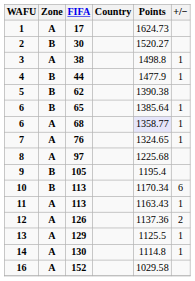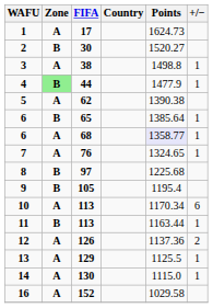 <table class="wikitable sortable" style="text-align: center;">
 <tr>
 <th>WAFU</th>
 <th>Zone</th>
 <th><a href='#'>FIFA</a></th>
 <th>Country</th>
 <th>Points</th>
 <th>+/−</th>
 </tr>
 <tr>
 <td><strong>1</strong></td>
 <td><strong>A</strong></td>
 <td><strong>17</strong></td>
 <td align=left></td>
 <td>1624.73</td>
 <td></td>
 </tr>
 <tr>
 <td><strong>2</strong></td>
 <td><strong>B</strong></td>
 <td><strong>30</strong></td>
 <td align=left></td>
 <td>1520.27</td>
 <td></td>
 </tr>
 <tr>
 <td><strong>3</strong></td>
 <td><strong>A</strong></td>
 <td><strong>38</strong></td>
 <td align=left></td>
 <td>1498.8</td>
 <td> 1</td>
 </tr>
 <tr>
 <td><strong>4</strong></td>
-<td><strong>B</strong></td>
+<td style="background: lightgreen;"><strong>B</strong></td>
 <td><strong>44</strong></td>
 <td align=left></td>
 <td>1477.9</td>
 <td> 1</td>
 </tr>
 <tr>
 <td><strong>5</strong></td>
-<td><strong>B</strong></td>
+<td><strong>A</strong></td>
 <td><strong>62</strong></td>
 <td align=left></td>
 <td>1390.38</td>
 <td></td>
 </tr>
 <tr>
 <td><strong>6</strong></td>
 <td><strong>B</strong></td>
 <td><strong>65</strong></td>
 <td align=left></td>
 <td>1385.64</td>
 <td> 1</td>
 </tr>
 <tr>
 <td><strong>6</strong></td>
 <td><strong>A</strong></td>
 <td><strong>68</strong></td>
 <td align=left></td>
 <td style="background: lavender;">1358.77</td>
 <td> 1</td>
 </tr>
 <tr>
 <td><strong>7</strong></td>
 <td><strong>A</strong></td>
 <td><strong>76</strong></td>
 <td align=left></td>
 <td>1324.65</td>
 <td> 1</td>
 </tr>
 <tr>
 <td><strong>8</strong></td>
-<td><strong>A</strong></td>
+<td><strong>B</strong></td>
 <td><strong>97</strong></td>
 <td align=left></td>
 <td>1225.68</td>
 <td></td>
 </tr>
 <tr>
 <td><strong>9</strong></td>
 <td><strong>B</strong></td>
 <td><strong>105</strong></td>
 <td align=left></td>
 <td>1195.4</td>
 <td></td>
 </tr>
 <tr>
 <td><strong>10</strong></td>
-<td><strong>B</strong></td>
+<td><strong>A</strong></td>
 <td><strong>113</strong></td>
 <td align=left></td>
 <td>1170.34</td>
 <td> 6</td>
 </tr>
 <tr>
 <td><strong>11</strong></td>
-<td><strong>A</strong></td>
+<td><strong>B</strong></td>
 <td><strong>113</strong></td>
 <td align=left></td>
-<td>1163.43</td>
+<td>1163.44</td>
 <td> 1</td>
 </tr>
 <tr>
 <td><strong>12</strong></td>
 <td><strong>A</strong></td>
 <td><strong>126</strong></td>
 <td align=left></td>
 <td>1137.36</td>
 <td> 2</td>
 </tr>
 <tr>
 <td><strong>13</strong></td>
 <td><strong>A</strong></td>
 <td><strong>129</strong></td>
 <td align=left></td>
 <td>1125.5</td>
 <td> 1</td>
 </tr>
 <tr>
 <td><strong>14</strong></td>
 <td><strong>A</strong></td>
 <td><strong>130</strong></td>
 <td align=left></td>
-<td>1114.8</td>
+<td>1115.0</td>
 <td> 1</td>
 </tr>
 <tr>
 <td><strong>16</strong></td>
 <td><strong>A</strong></td>
 <td><strong>152</strong></td>
 <td align=left></td>
 <td>1029.58</td>
 <td></td>
 </tr>
 <tr>
 </tr>
 </table>
